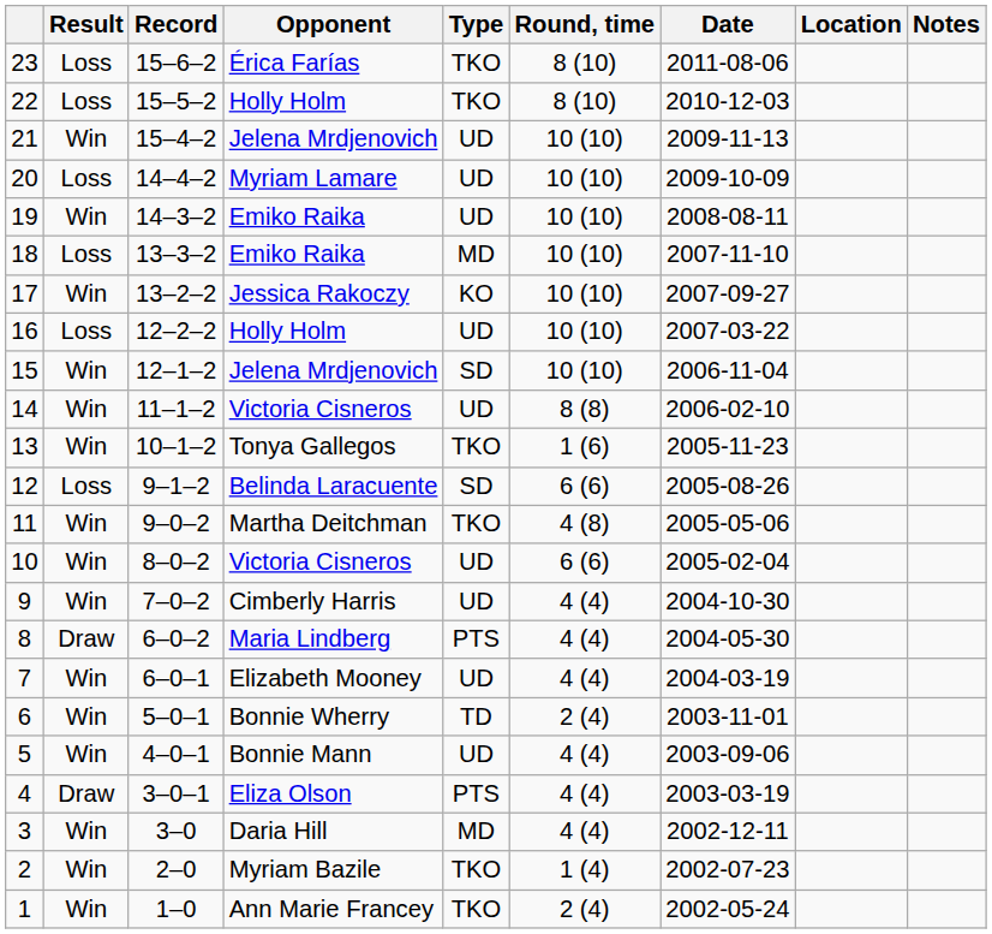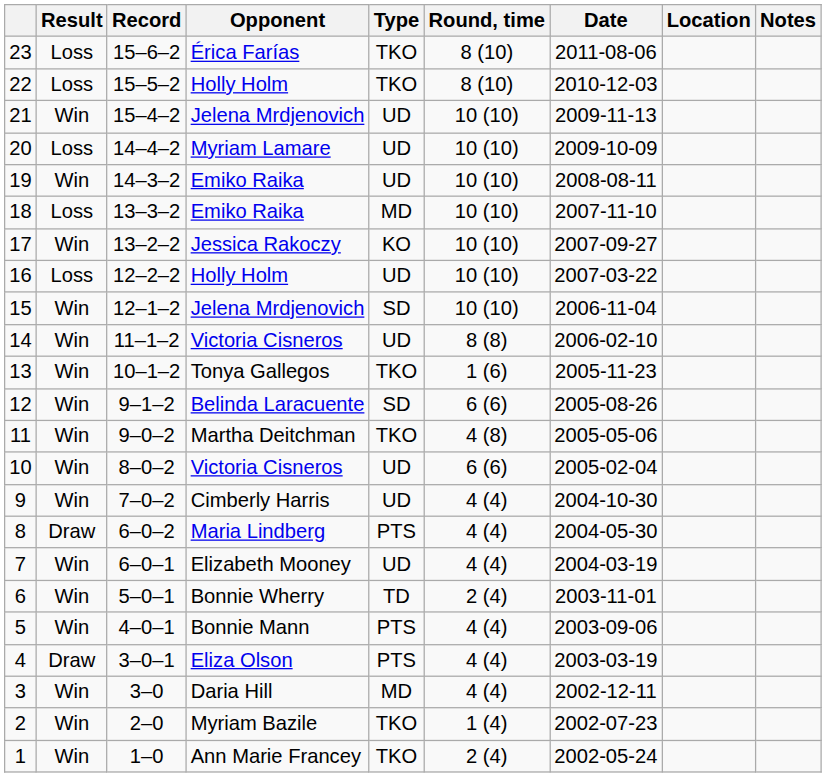 <table class=wikitable style=text-align:center>
 <tr>
 <th></th>
 <th>Result</th>
 <th>Record</th>
 <th>Opponent</th>
 <th>Type</th>
 <th>Round, time</th>
 <th>Date</th>
 <th>Location</th>
 <th>Notes</th>
 </tr>
 <tr>
 <td>23</td>
 <td>Loss</td>
 <td>15–6–2</td>
 <td align=left><a href='#'>Érica Farías</a></td>
 <td>TKO</td>
 <td>8 (10)</td>
 <td>2011-08-06</td>
 <td align=left></td>
 <td align=left></td>
 </tr>
 <tr>
 <td>22</td>
 <td>Loss</td>
 <td>15–5–2</td>
 <td align=left><a href='#'>Holly Holm</a></td>
 <td>TKO</td>
 <td>8 (10)</td>
 <td>2010-12-03</td>
 <td align=left></td>
 <td align=left></td>
 </tr>
 <tr>
 <td>21</td>
 <td>Win</td>
 <td>15–4–2</td>
 <td align=left><a href='#'>Jelena Mrdjenovich</a></td>
 <td>UD</td>
 <td>10 (10)</td>
 <td>2009-11-13</td>
 <td align=left></td>
 <td align=left></td>
 </tr>
 <tr>
 <td>20</td>
 <td>Loss</td>
 <td>14–4–2</td>
 <td align=left><a href='#'>Myriam Lamare</a></td>
 <td>UD</td>
 <td>10 (10)</td>
 <td>2009-10-09</td>
 <td align=left></td>
 <td align=left></td>
 </tr>
 <tr>
 <td>19</td>
 <td>Win</td>
 <td>14–3–2</td>
 <td align=left><a href='#'>Emiko Raika</a></td>
 <td>UD</td>
 <td>10 (10)</td>
 <td>2008-08-11</td>
 <td align=left></td>
 <td align=left></td>
 </tr>
 <tr>
 <td>18</td>
 <td>Loss</td>
 <td>13–3–2</td>
 <td align=left><a href='#'>Emiko Raika</a></td>
 <td>MD</td>
 <td>10 (10)</td>
 <td>2007-11-10</td>
 <td align=left></td>
 <td align=left></td>
 </tr>
 <tr>
 <td>17</td>
 <td>Win</td>
 <td>13–2–2</td>
 <td align=left><a href='#'>Jessica Rakoczy</a></td>
 <td>KO</td>
 <td>10 (10)</td>
 <td>2007-09-27</td>
 <td align=left></td>
 <td align=left></td>
 </tr>
 <tr>
 <td>16</td>
 <td>Loss</td>
 <td>12–2–2</td>
 <td align=left><a href='#'>Holly Holm</a></td>
 <td>UD</td>
 <td>10 (10)</td>
 <td>2007-03-22</td>
 <td align=left></td>
 <td align=left></td>
 </tr>
 <tr>
 <td>15</td>
 <td>Win</td>
 <td>12–1–2</td>
 <td align=left><a href='#'>Jelena Mrdjenovich</a></td>
 <td>SD</td>
 <td>10 (10)</td>
 <td>2006-11-04</td>
 <td align=left></td>
 <td align=left></td>
 </tr>
 <tr>
 <td>14</td>
 <td>Win</td>
 <td>11–1–2</td>
 <td align=left><a href='#'>Victoria Cisneros</a></td>
 <td>UD</td>
 <td>8 (8)</td>
 <td>2006-02-10</td>
 <td align=left></td>
 <td align=left></td>
 </tr>
 <tr>
 <td>13</td>
 <td>Win</td>
 <td>10–1–2</td>
 <td align=left>Tonya Gallegos</td>
 <td>TKO</td>
 <td>1 (6)</td>
 <td>2005-11-23</td>
 <td align=left></td>
 <td align=left></td>
 </tr>
 <tr>
 <td>12</td>
-<td>Loss</td>
+<td>Win</td>
 <td>9–1–2</td>
 <td align=left><a href='#'>Belinda Laracuente</a></td>
 <td>SD</td>
 <td>6 (6)</td>
 <td>2005-08-26</td>
 <td align=left></td>
 <td align=left></td>
 </tr>
 <tr>
 <td>11</td>
 <td>Win</td>
 <td>9–0–2</td>
 <td align=left>Martha Deitchman</td>
 <td>TKO</td>
 <td>4 (8)</td>
 <td>2005-05-06</td>
 <td align=left></td>
 <td align=left></td>
 </tr>
 <tr>
 <td>10</td>
 <td>Win</td>
 <td>8–0–2</td>
 <td align=left><a href='#'>Victoria Cisneros</a></td>
 <td>UD</td>
 <td>6 (6)</td>
 <td>2005-02-04</td>
 <td align=left></td>
 <td align=left></td>
 </tr>
 <tr>
 <td>9</td>
 <td>Win</td>
 <td>7–0–2</td>
 <td align=left>Cimberly Harris</td>
 <td>UD</td>
 <td>4 (4)</td>
 <td>2004-10-30</td>
 <td align=left></td>
 <td align=left></td>
 </tr>
 <tr>
 <td>8</td>
 <td>Draw</td>
 <td>6–0–2</td>
 <td align=left><a href='#'>Maria Lindberg</a></td>
 <td>PTS</td>
 <td>4 (4)</td>
 <td>2004-05-30</td>
 <td align=left></td>
 <td align=left></td>
 </tr>
 <tr>
 <td>7</td>
 <td>Win</td>
 <td>6–0–1</td>
 <td align=left>Elizabeth Mooney</td>
 <td>UD</td>
 <td>4 (4)</td>
 <td>2004-03-19</td>
 <td align=left></td>
 <td align=left></td>
 </tr>
 <tr>
 <td>6</td>
 <td>Win</td>
 <td>5–0–1</td>
 <td align=left>Bonnie Wherry</td>
 <td>TD</td>
 <td>2 (4)</td>
 <td>2003-11-01</td>
 <td align=left></td>
 <td align=left></td>
 </tr>
 <tr>
 <td>5</td>
 <td>Win</td>
 <td>4–0–1</td>
 <td align=left>Bonnie Mann</td>
-<td>UD</td>
+<td>PTS</td>
 <td>4 (4)</td>
 <td>2003-09-06</td>
 <td align=left></td>
 <td align=left></td>
 </tr>
 <tr>
 <td>4</td>
 <td>Draw</td>
 <td>3–0–1</td>
 <td align=left><a href='#'>Eliza Olson</a></td>
 <td>PTS</td>
 <td>4 (4)</td>
 <td>2003-03-19</td>
 <td align=left></td>
 <td align=left></td>
 </tr>
 <tr>
 <td>3</td>
 <td>Win</td>
 <td>3–0</td>
 <td align=left>Daria Hill</td>
 <td>MD</td>
 <td>4 (4)</td>
 <td>2002-12-11</td>
 <td align=left></td>
 <td align=left></td>
 </tr>
 <tr>
 <td>2</td>
 <td>Win</td>
 <td>2–0</td>
 <td align=left>Myriam Bazile</td>
 <td>TKO</td>
 <td>1 (4)</td>
 <td>2002-07-23</td>
 <td align=left></td>
 <td align=left></td>
 </tr>
 <tr>
 <td>1</td>
 <td>Win</td>
 <td>1–0</td>
 <td align=left>Ann Marie Francey</td>
 <td>TKO</td>
 <td>2 (4)</td>
 <td>2002-05-24</td>
 <td align=left></td>
 <td align=left></td>
 </tr>
 </table>
